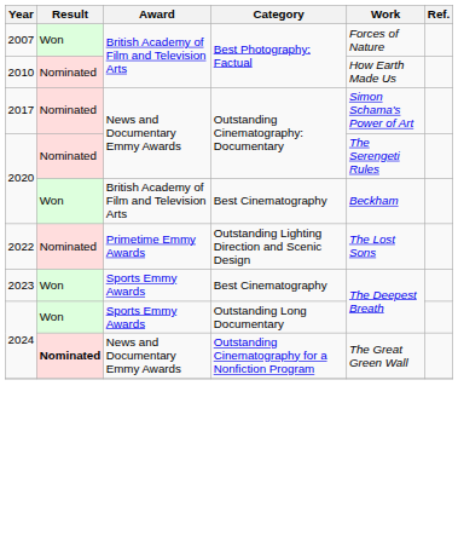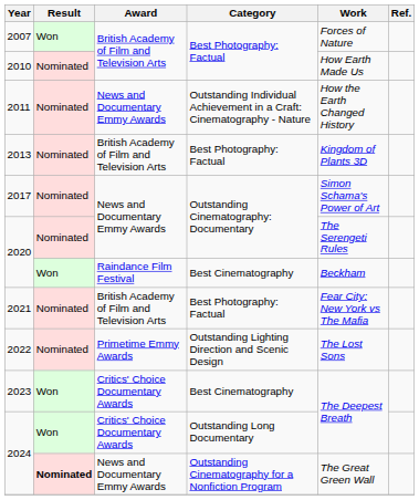 <table class="wikitable">
 <tr>
 <th>Year</th>
 <th>Result</th>
 <th>Award</th>
 <th>Category</th>
 <th>Work</th>
 <th>Ref.</th>
 </tr>
 <tr>
 <td>2007</td>
 <td style="background: #ddffdd">Won</td>
 <td rowspan="2"><a href='#'>British Academy of Film and Television Arts</a></td>
 <td rowspan="2"><a href='#'>Best Photography: Factual</a></td>
 <td><em>Forces of Nature</em></td>
 <td></td>
 </tr>
 <tr>
 <td>2010</td>
 <td style="background: #ffdddd">Nominated</td>
 <td><em>How Earth Made Us</em></td>
 <td></td>
 </tr>
 <tr>
+<td>2011</td>
+<td style="background: #ffdddd">Nominated</td>
+<td><a href='#'>News and Documentary Emmy Awards</a></td>
+<td>Outstanding Individual Achievement in a Craft: Cinematography - Nature</td>
+<td><em>How the Earth Changed History</em></td>
+<td></td>
+</tr>
+<tr>
+<td>2013</td>
+<td style="background: #ffdddd">Nominated</td>
+<td>British Academy of Film and Television Arts</td>
+<td>Best Photography: Factual</td>
+<td><em><a href='#'>Kingdom of Plants 3D</a></em></td>
+<td></td>
+</tr>
+<tr>
 <td>2017</td>
 <td style="background: #ffdddd">Nominated</td>
 <td rowspan="2">News and Documentary Emmy Awards</td>
 <td rowspan="2">Outstanding Cinematography: Documentary</td>
 <td><em><a href='#'>Simon Schama's Power of Art</a></em></td>
 <td></td>
 </tr>
 <tr>
 <td rowspan="2">2020</td>
 <td style="background: #ffdddd">Nominated</td>
 <td><em><a href='#'>The Serengeti Rules</a></em></td>
 <td></td>
 </tr>
 <tr>
 <td style="background: #ddffdd">Won</td>
-<td>British Academy of Film and Television Arts</td>
+<td><a href='#'>Raindance Film Festival</a></td>
 <td>Best Cinematography</td>
 <td><em><a href='#'>Beckham</a></em></td>
+<td></td>
+</tr>
+<tr>
+<td>2021</td>
+<td style="background: #ffdddd">Nominated</td>
+<td>British Academy of Film and Television Arts</td>
+<td>Best Photography: Factual</td>
+<td><em><a href='#'>Fear City: New York vs The Mafia</a></em></td>
 <td></td>
 </tr>
 <tr>
 <td>2022</td>
 <td style="background: #ffdddd">Nominated</td>
 <td><a href='#'>Primetime Emmy Awards</a></td>
 <td>Outstanding Lighting Direction and Scenic Design</td>
 <td><em><a href='#'>The Lost Sons</a></em></td>
 <td></td>
 </tr>
 <tr>
 <td>2023</td>
 <td style="background: #ddffdd">Won</td>
-<td><a href='#'>Sports Emmy Awards</a></td>
+<td><a href='#'>Critics' Choice Documentary Awards</a></td>
 <td>Best Cinematography</td>
 <td rowspan="2"><em><a href='#'>The Deepest Breath</a></em></td>
 <td></td>
 </tr>
 <tr>
 <td rowspan="2">2024</td>
 <td style="background: #ddffdd">Won</td>
-<td><a href='#'>Sports Emmy Awards</a></td>
+<td><a href='#'>Critics' Choice Documentary Awards</a></td>
 <td>Outstanding Long Documentary</td>
 <td></td>
 </tr>
 <tr>
 <td style="background: #ffdddd"><strong>Nominated</strong></td>
 <td>News and Documentary Emmy Awards</td>
 <td><a href='#'>Outstanding Cinematography for a Nonfiction Program</a></td>
 <td><em>The Great Green Wall</em></td>
 <td></td>
 </tr>
 <tr>
 </tr>
 </table>
